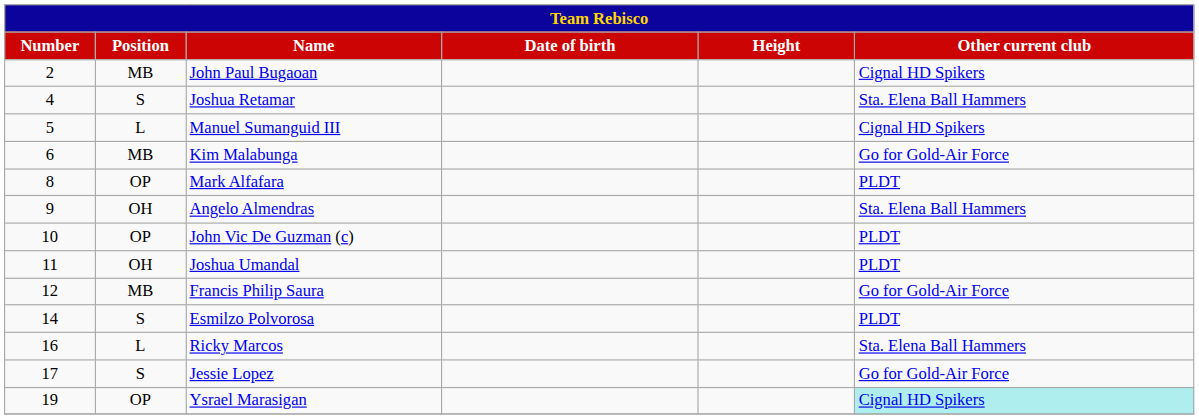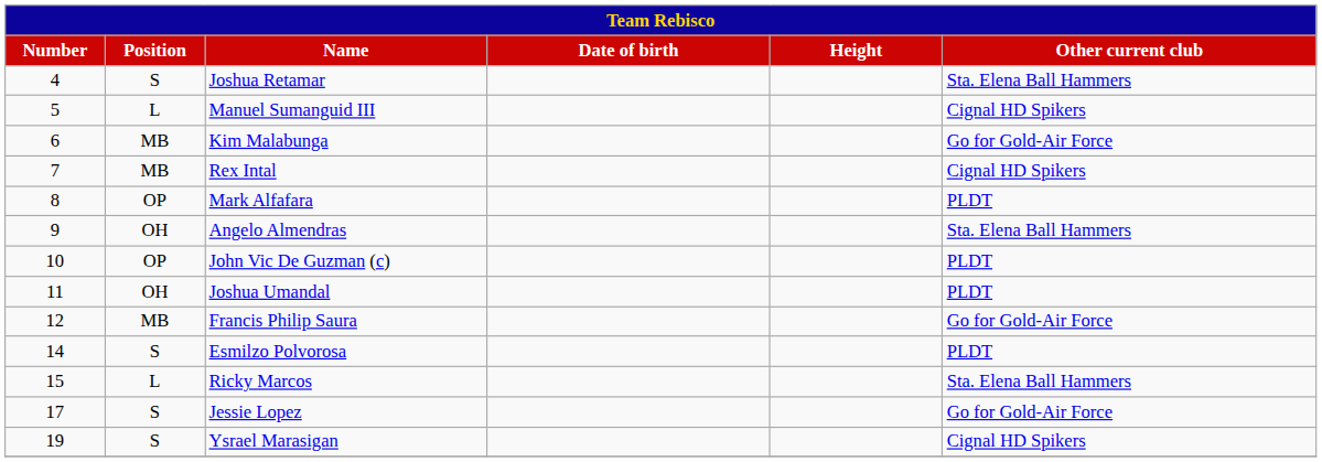 <table class="wikitable sortable" style="font-size:90%; text-align:center;">
 <tr>
 <th colspan="6" style= "background:#0C029C; color:gold; text-align: center"><strong>Team Rebisco</strong></th>
 </tr>
 <tr>
 <th style="width:5em; background:#CC0404; color:white;">Number</th>
 <th style="width:5em; background:#CC0404; color:white;">Position</th>
 <th style="width:15em; background:#CC0404; color:white;">Name</th>
 <th style="width:15em; background:#CC0404; color:white;">Date of birth</th>
 <th style="width:9em; background:#CC0404; color:white;">Height</th>
 <th style="width:20em; background:#CC0404; color:white;">Other current club</th>
-</tr>
-<tr align=center>
-<td>2</td>
-<td>MB</td>
-<td align=left><a href='#'>John Paul Bugaoan</a></td>
-<td align=right></td>
-<td></td>
-<td align=left> <a href='#'>Cignal HD Spikers</a></td>
 </tr>
 <tr align=center>
 <td>4</td>
 <td>S</td>
 <td align=left><a href='#'>Joshua Retamar</a></td>
 <td align=right></td>
 <td></td>
 <td align=left> <a href='#'>Sta. Elena Ball Hammers</a></td>
 </tr>
 <tr align=center>
 <td>5</td>
 <td>L</td>
 <td align=left><a href='#'>Manuel Sumanguid III</a></td>
 <td align=right></td>
 <td></td>
 <td align=left> <a href='#'>Cignal HD Spikers</a></td>
 </tr>
 <tr align=center>
 <td>6</td>
 <td>MB</td>
 <td align=left><a href='#'>Kim Malabunga</a></td>
 <td align=right></td>
 <td></td>
 <td align=left> <a href='#'>Go for Gold-Air Force</a></td>
+</tr>
+<tr align=center>
+<td>7</td>
+<td>MB</td>
+<td align=left><a href='#'>Rex Intal</a></td>
+<td align=right></td>
+<td></td>
+<td align=left> <a href='#'>Cignal HD Spikers</a></td>
 </tr>
 <tr align=center>
 <td>8</td>
 <td>OP</td>
 <td align=left><a href='#'>Mark Alfafara</a></td>
 <td align=right></td>
 <td></td>
 <td align=left> <a href='#'>PLDT</a></td>
 </tr>
 <tr align=center>
 <td>9</td>
 <td>OH</td>
 <td align=left><a href='#'>Angelo Almendras</a></td>
 <td align=right></td>
 <td></td>
 <td align=left> <a href='#'>Sta. Elena Ball Hammers</a></td>
 </tr>
 <tr align=center>
 <td>10</td>
 <td>OP</td>
 <td align=left><a href='#'>John Vic De Guzman</a> (<a href='#'>c</a>)</td>
 <td align=right></td>
 <td></td>
 <td align=left> <a href='#'>PLDT</a></td>
 </tr>
 <tr align=center>
 <td>11</td>
 <td>OH</td>
 <td align=left><a href='#'>Joshua Umandal</a></td>
 <td align=right></td>
 <td></td>
 <td align=left> <a href='#'>PLDT</a></td>
 </tr>
 <tr align=center>
 <td>12</td>
 <td>MB</td>
 <td align=left><a href='#'>Francis Philip Saura</a></td>
 <td align=right></td>
 <td></td>
 <td align=left> <a href='#'>Go for Gold-Air Force</a></td>
 </tr>
 <tr align=center>
 <td>14</td>
 <td>S</td>
 <td align=left><a href='#'>Esmilzo Polvorosa</a></td>
 <td align=right></td>
 <td></td>
 <td align=left> <a href='#'>PLDT</a></td>
 </tr>
 <tr align=center>
-<td>16</td>
+<td>15</td>
 <td>L</td>
 <td align=left><a href='#'>Ricky Marcos</a></td>
 <td align=right></td>
 <td></td>
 <td align=left> <a href='#'>Sta. Elena Ball Hammers</a></td>
 </tr>
 <tr align=center>
 <td>17</td>
 <td>S</td>
 <td align=left><a href='#'>Jessie Lopez</a></td>
 <td align=right></td>
 <td></td>
 <td align=left> <a href='#'>Go for Gold-Air Force</a></td>
 </tr>
 <tr align=center>
 <td>19</td>
-<td>OP</td>
+<td>S</td>
 <td align=left><a href='#'>Ysrael Marasigan</a></td>
 <td align=right></td>
 <td></td>
-<td align=left style="background: paleturquoise;"> <a href='#'>Cignal HD Spikers</a></td>
+<td align=left> <a href='#'>Cignal HD Spikers</a></td>
 </tr>
 <tr align=center>
 </tr>
 </table>
